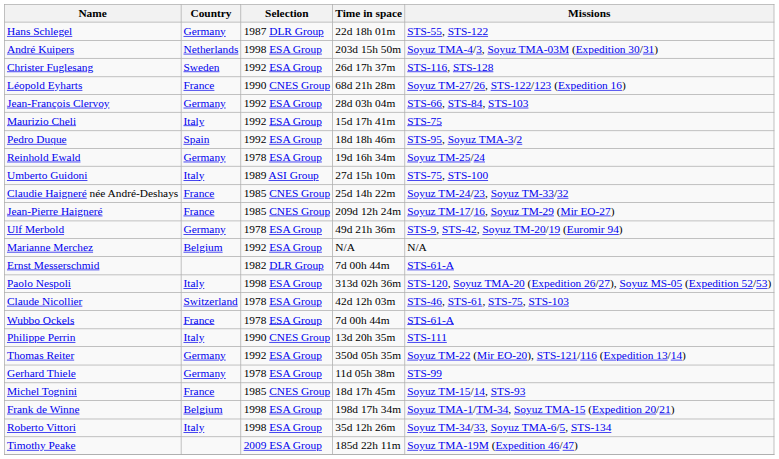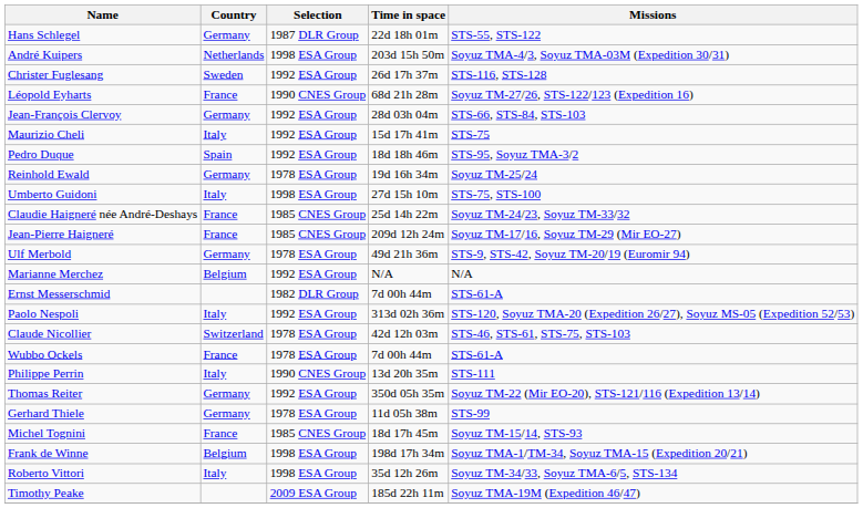 <table class="wikitable sortable sticky-header" style="white-space:nowrap">
 <tr>
 <th>Name</th>
 <th>Country</th>
 <th>Selection</th>
 <th>Time in space</th>
 <th>Missions</th>
 </tr>
 <tr>
 <td><a href='#'>Hans Schlegel</a></td>
 <td> <a href='#'>Germany</a></td>
 <td>1987 <a href='#'>DLR Group</a></td>
 <td>22d 18h 01m</td>
 <td><a href='#'>STS-55</a>, <a href='#'>STS-122</a></td>
 </tr>
 <tr>
 <td><a href='#'>André Kuipers</a></td>
 <td> <a href='#'>Netherlands</a></td>
 <td>1998 <a href='#'>ESA Group</a></td>
 <td>203d 15h 50m</td>
 <td><a href='#'>Soyuz TMA-4</a>/<a href='#'>3</a>, <a href='#'>Soyuz TMA-03M</a> (<a href='#'>Expedition 30</a>/<a href='#'>31</a>)</td>
 </tr>
 <tr>
 <td><a href='#'>Christer Fuglesang</a></td>
 <td> <a href='#'>Sweden</a></td>
 <td>1992 <a href='#'>ESA Group</a></td>
 <td>26d 17h 37m</td>
 <td><a href='#'>STS-116</a>, <a href='#'>STS-128</a></td>
 </tr>
 <tr>
 <td><a href='#'>Léopold Eyharts</a></td>
 <td> <a href='#'>France</a></td>
 <td>1990 <a href='#'>CNES Group</a></td>
 <td>68d 21h 28m</td>
 <td><a href='#'>Soyuz TM-27</a>/<a href='#'>26</a>, <a href='#'>STS-122</a>/<a href='#'>123</a> (<a href='#'>Expedition 16</a>)</td>
 </tr>
 <tr>
 <td><a href='#'>Jean-François Clervoy</a></td>
 <td> <a href='#'>Germany</a></td>
 <td>1992 <a href='#'>ESA Group</a></td>
 <td>28d 03h 04m</td>
 <td><a href='#'>STS-66</a>, <a href='#'>STS-84</a>, <a href='#'>STS-103</a></td>
 </tr>
 <tr>
 <td><a href='#'>Maurizio Cheli</a></td>
 <td> <a href='#'>Italy</a></td>
 <td>1992 <a href='#'>ESA Group</a></td>
 <td>15d 17h 41m</td>
 <td><a href='#'>STS-75</a></td>
 </tr>
 <tr>
 <td><a href='#'>Pedro Duque</a></td>
 <td> <a href='#'>Spain</a></td>
 <td>1992 <a href='#'>ESA Group</a></td>
 <td>18d 18h 46m</td>
 <td><a href='#'>STS-95</a>, <a href='#'>Soyuz TMA-3</a>/<a href='#'>2</a></td>
 </tr>
 <tr>
 <td><a href='#'>Reinhold Ewald</a></td>
 <td> <a href='#'>Germany</a></td>
 <td>1978 <a href='#'>ESA Group</a></td>
 <td>19d 16h 34m</td>
 <td><a href='#'>Soyuz TM-25</a>/<a href='#'>24</a></td>
 </tr>
 <tr>
 <td><a href='#'>Umberto Guidoni</a></td>
 <td> <a href='#'>Italy</a></td>
-<td>1989 <a href='#'>ASI Group</a></td>
+<td>1998 <a href='#'>ESA Group</a></td>
 <td>27d 15h 10m</td>
 <td><a href='#'>STS-75</a>, <a href='#'>STS-100</a></td>
 </tr>
 <tr>
 <td><a href='#'>Claudie Haigneré</a> née André-Deshays</td>
 <td> <a href='#'>France</a></td>
 <td>1985 <a href='#'>CNES Group</a></td>
 <td>25d 14h 22m</td>
 <td><a href='#'>Soyuz TM-24</a>/<a href='#'>23</a>, <a href='#'>Soyuz TM-33</a>/<a href='#'>32</a></td>
 </tr>
 <tr>
 <td><a href='#'>Jean-Pierre Haigneré</a></td>
 <td> <a href='#'>France</a></td>
 <td>1985 <a href='#'>CNES Group</a></td>
 <td>209d 12h 24m</td>
 <td><a href='#'>Soyuz TM-17</a>/<a href='#'>16</a>, <a href='#'>Soyuz TM-29</a> (<a href='#'>Mir EO-27</a>)</td>
 </tr>
 <tr>
 <td><a href='#'>Ulf Merbold</a></td>
 <td> <a href='#'>Germany</a></td>
 <td>1978 <a href='#'>ESA Group</a></td>
 <td>49d 21h 36m</td>
 <td><a href='#'>STS-9</a>, <a href='#'>STS-42</a>, <a href='#'>Soyuz TM-20</a>/<a href='#'>19</a> (<a href='#'>Euromir 94</a>)</td>
 </tr>
 <tr>
 <td><a href='#'>Marianne Merchez</a></td>
 <td> <a href='#'>Belgium</a></td>
 <td>1992 <a href='#'>ESA Group</a></td>
 <td>N/A</td>
 <td>N/A</td>
 </tr>
 <tr>
 <td><a href='#'>Ernst Messerschmid</a></td>
 <td></td>
 <td>1982 <a href='#'>DLR Group</a></td>
 <td>7d 00h 44m</td>
 <td><a href='#'>STS-61-A</a></td>
 </tr>
 <tr>
 <td><a href='#'>Paolo Nespoli</a></td>
 <td> <a href='#'>Italy</a></td>
-<td>1998 <a href='#'>ESA Group</a></td>
+<td>1992 <a href='#'>ESA Group</a></td>
 <td>313d 02h 36m</td>
 <td><a href='#'>STS-120</a>, <a href='#'>Soyuz TMA-20</a> (<a href='#'>Expedition 26</a>/<a href='#'>27</a>), <a href='#'>Soyuz MS-05</a> (<a href='#'>Expedition 52</a>/<a href='#'>53</a>)</td>
 </tr>
 <tr>
 <td><a href='#'>Claude Nicollier</a></td>
 <td> <a href='#'>Switzerland</a></td>
 <td>1978 <a href='#'>ESA Group</a></td>
 <td>42d 12h 03m</td>
 <td><a href='#'>STS-46</a>, <a href='#'>STS-61</a>, <a href='#'>STS-75</a>, <a href='#'>STS-103</a></td>
 </tr>
 <tr>
 <td><a href='#'>Wubbo Ockels</a></td>
 <td> <a href='#'>France</a></td>
 <td>1978 <a href='#'>ESA Group</a></td>
 <td>7d 00h 44m</td>
 <td><a href='#'>STS-61-A</a></td>
 </tr>
 <tr>
 <td><a href='#'>Philippe Perrin</a></td>
 <td> <a href='#'>Italy</a></td>
 <td>1990 <a href='#'>CNES Group</a></td>
 <td>13d 20h 35m</td>
 <td><a href='#'>STS-111</a></td>
 </tr>
 <tr>
 <td><a href='#'>Thomas Reiter</a></td>
 <td> <a href='#'>Germany</a></td>
 <td>1992 <a href='#'>ESA Group</a></td>
 <td>350d 05h 35m</td>
 <td><a href='#'>Soyuz TM-22</a> (<a href='#'>Mir EO-20</a>), <a href='#'>STS-121</a>/<a href='#'>116</a> (<a href='#'>Expedition 13</a>/<a href='#'>14</a>)</td>
 </tr>
 <tr>
 <td><a href='#'>Gerhard Thiele</a></td>
 <td> <a href='#'>Germany</a></td>
 <td>1978 <a href='#'>ESA Group</a></td>
 <td>11d 05h 38m</td>
 <td><a href='#'>STS-99</a></td>
 </tr>
 <tr>
 <td><a href='#'>Michel Tognini</a></td>
 <td> <a href='#'>France</a></td>
 <td>1985 <a href='#'>CNES Group</a></td>
 <td>18d 17h 45m</td>
 <td><a href='#'>Soyuz TM-15</a>/<a href='#'>14</a>, <a href='#'>STS-93</a></td>
 </tr>
 <tr>
 <td><a href='#'>Frank de Winne</a></td>
 <td> <a href='#'>Belgium</a></td>
 <td>1998 <a href='#'>ESA Group</a></td>
 <td>198d 17h 34m</td>
 <td><a href='#'>Soyuz TMA-1</a>/<a href='#'>TM-34</a>, <a href='#'>Soyuz TMA-15</a> (<a href='#'>Expedition 20</a>/<a href='#'>21</a>)</td>
 </tr>
 <tr>
 <td><a href='#'>Roberto Vittori</a></td>
 <td> <a href='#'>Italy</a></td>
 <td>1998 <a href='#'>ESA Group</a></td>
 <td>35d 12h 26m</td>
 <td><a href='#'>Soyuz TM-34</a>/<a href='#'>33</a>, <a href='#'>Soyuz TMA-6</a>/<a href='#'>5</a>, <a href='#'>STS-134</a></td>
 </tr>
 <tr>
 <td><a href='#'>Timothy Peake</a></td>
 <td></td>
 <td><a href='#'>2009 ESA Group</a></td>
 <td>185d 22h 11m</td>
 <td><a href='#'>Soyuz TMA-19M</a> (<a href='#'>Expedition 46</a>/<a href='#'>47</a>)</td>
 </tr>
 <tr>
 </tr>
 </table>
